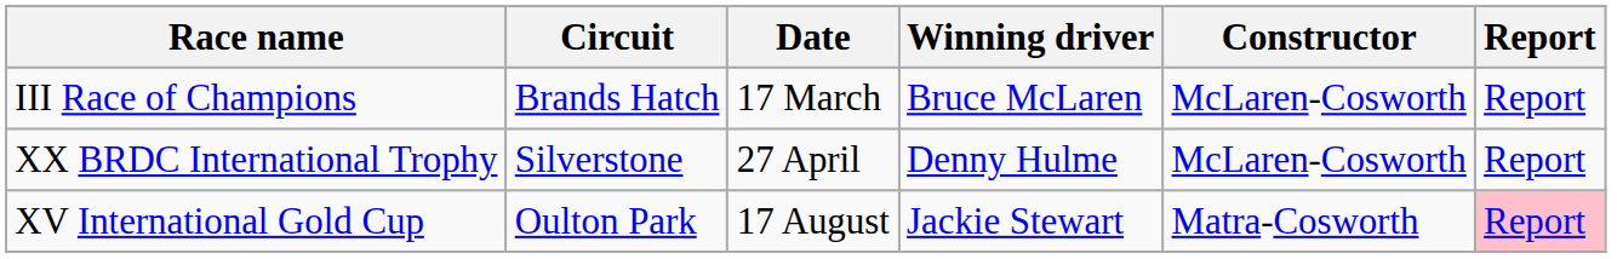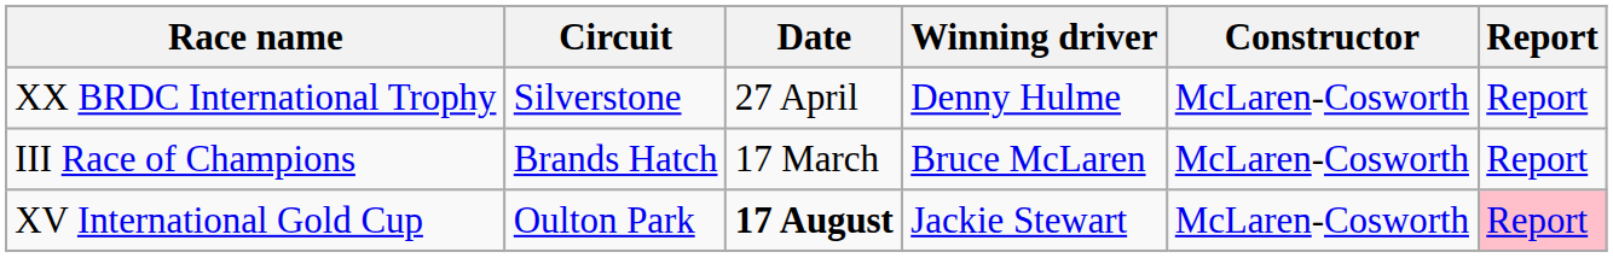 <table class="wikitable" style="font-size:95%">
 <tr>
 <th>Race name</th>
 <th>Circuit</th>
 <th>Date</th>
 <th>Winning driver</th>
 <th>Constructor</th>
 <th>Report</th>
 </tr>
 <tr>
+<td> XX <a href='#'>BRDC International Trophy</a></td>
+<td><a href='#'>Silverstone</a></td>
+<td>27 April</td>
+<td> <a href='#'>Denny Hulme</a></td>
+<td> <a href='#'>McLaren</a>-<a href='#'>Cosworth</a></td>
+<td><a href='#'>Report</a></td>
+</tr>
+<tr>
 <td> III <a href='#'>Race of Champions</a></td>
 <td><a href='#'>Brands Hatch</a></td>
 <td>17 March</td>
 <td> <a href='#'>Bruce McLaren</a></td>
 <td> <a href='#'>McLaren</a>-<a href='#'>Cosworth</a></td>
 <td><a href='#'>Report</a></td>
 </tr>
 <tr>
-<td> XX <a href='#'>BRDC International Trophy</a></td>
-<td><a href='#'>Silverstone</a></td>
-<td>27 April</td>
-<td> <a href='#'>Denny Hulme</a></td>
-<td> <a href='#'>McLaren</a>-<a href='#'>Cosworth</a></td>
-<td><a href='#'>Report</a></td>
-</tr>
-<tr>
 <td> XV <a href='#'>International Gold Cup</a></td>
 <td><a href='#'>Oulton Park</a></td>
-<td>17 August</td>
+<td><strong>17 August</strong></td>
 <td> <a href='#'>Jackie Stewart</a></td>
-<td> <a href='#'>Matra</a>-<a href='#'>Cosworth</a></td>
+<td> <a href='#'>McLaren</a>-<a href='#'>Cosworth</a></td>
 <td style="background: pink;"><a href='#'>Report</a></td>
 </tr>
 </table>
